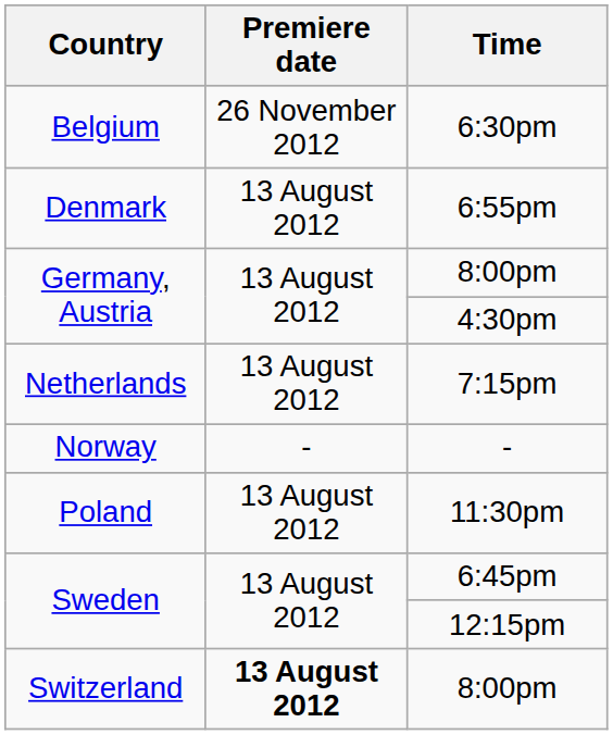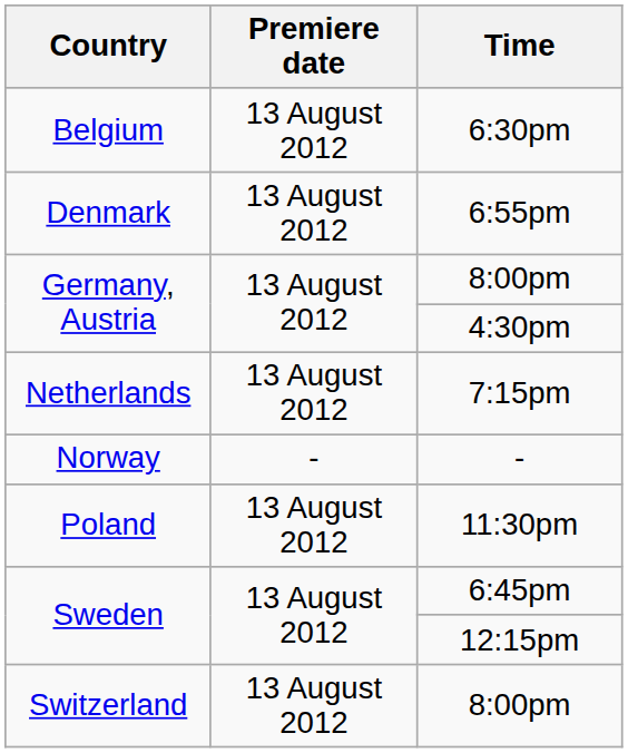 <table class="wikitable" style="text-align: center; top">
 <tr>
 <th width="100">Country</th>
 <th width="100">Premiere date</th>
 <th width="100">Time</th>
 </tr>
 <tr>
 <td><a href='#'>Belgium</a></td>
-<td>26 November 2012</td>
+<td>13 August 2012</td>
 <td>6:30pm</td>
 </tr>
 <tr>
 <td><a href='#'>Denmark</a></td>
 <td>13 August 2012</td>
 <td>6:55pm</td>
 </tr>
 <tr>
 <td rowspan="2"><a href='#'>Germany</a>, <a href='#'>Austria</a></td>
 <td rowspan="2">13 August 2012</td>
 <td>8:00pm</td>
 </tr>
 <tr>
 <td>4:30pm</td>
 </tr>
 <tr>
 <td><a href='#'>Netherlands</a></td>
 <td>13 August 2012</td>
 <td>7:15pm</td>
 </tr>
 <tr>
 <td><a href='#'>Norway</a></td>
 <td>-</td>
 <td>-</td>
 </tr>
 <tr>
 <td><a href='#'>Poland</a></td>
 <td>13 August 2012</td>
 <td>11:30pm</td>
 </tr>
 <tr>
 <td rowspan="2"><a href='#'>Sweden</a></td>
 <td rowspan="2">13 August 2012</td>
 <td>6:45pm</td>
 </tr>
 <tr>
 <td>12:15pm</td>
 </tr>
 <tr>
 <td><a href='#'>Switzerland</a></td>
-<td><strong>13 August 2012</strong></td>
+<td>13 August 2012</td>
 <td>8:00pm</td>
 </tr>
 </table>
